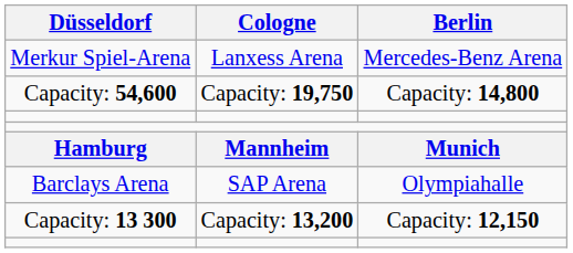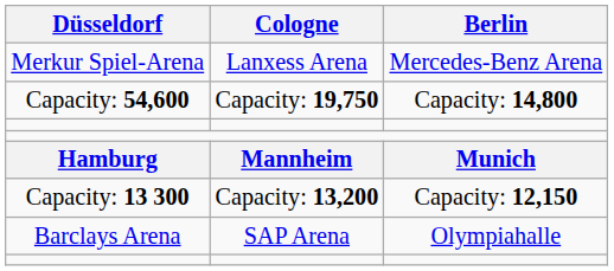 <table class="wikitable" style="text-align: center;">
 <tr>
 <th><a href='#'>Düsseldorf</a></th>
 <th><a href='#'>Cologne</a></th>
 <th><a href='#'>Berlin</a></th>
 </tr>
 <tr>
 <td><a href='#'>Merkur Spiel-Arena</a></td>
 <td><a href='#'>Lanxess Arena</a></td>
 <td><a href='#'>Mercedes-Benz Arena</a></td>
 </tr>
 <tr>
 <td>Capacity: <strong>54,600</strong></td>
 <td>Capacity: <strong>19,750</strong></td>
 <td>Capacity: <strong>14,800</strong></td>
 </tr>
 <tr>
 <td></td>
 <td></td>
 <td></td>
 </tr>
 <tr>
 <td colspan="3"></td>
 </tr>
 <tr>
 <th><a href='#'>Hamburg</a></th>
 <th><a href='#'>Mannheim</a></th>
 <th><a href='#'>Munich</a></th>
 </tr>
 <tr>
+<td>Capacity: <strong>13 300</strong></td>
+<td>Capacity: <strong>13,200</strong></td>
+<td>Capacity: <strong>12,150</strong></td>
+</tr>
+<tr>
 <td><a href='#'>Barclays Arena</a></td>
 <td><a href='#'>SAP Arena</a></td>
 <td><a href='#'>Olympiahalle</a></td>
-</tr>
-<tr>
-<td>Capacity: <strong>13 300</strong></td>
-<td>Capacity: <strong>13,200</strong></td>
-<td>Capacity: <strong>12,150</strong></td>
 </tr>
 <tr>
 <td></td>
 <td></td>
 <td></td>
 </tr>
 </table>
